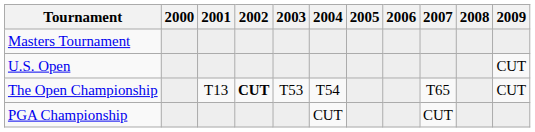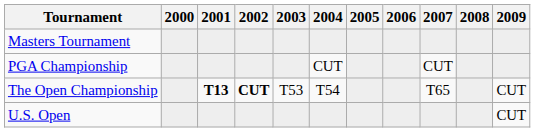 <table class="wikitable" style="font-size:95%;text-align:center;">
 <tr>
 <th>Tournament</th>
 <th>2000</th>
 <th>2001</th>
 <th>2002</th>
 <th>2003</th>
 <th>2004</th>
 <th>2005</th>
 <th>2006</th>
 <th>2007</th>
 <th>2008</th>
 <th>2009</th>
 </tr>
 <tr>
 <td align=left><a href='#'>Masters Tournament</a></td>
 <td style="background:#eeeeee;"></td>
 <td style="background:#eeeeee;"></td>
 <td style="background:#eeeeee;"></td>
 <td style="background:#eeeeee;"></td>
 <td style="background:#eeeeee;"></td>
 <td style="background:#eeeeee;"></td>
 <td style="background:#eeeeee;"></td>
 <td style="background:#eeeeee;"></td>
 <td style="background:#eeeeee;"></td>
 <td style="background:#eeeeee;"></td>
 </tr>
 <tr>
+<td align=left><a href='#'>PGA Championship</a></td>
+<td style="background:#eeeeee;"></td>
+<td style="background:#eeeeee;"></td>
+<td style="background:#eeeeee;"></td>
+<td style="background:#eeeeee;"></td>
+<td>CUT</td>
+<td style="background:#eeeeee;"></td>
+<td style="background:#eeeeee;"></td>
+<td>CUT</td>
+<td style="background:#eeeeee;"></td>
+<td style="background:#eeeeee;"></td>
+</tr>
+<tr>
+<td align=left><a href='#'>The Open Championship</a></td>
+<td style="background:#eeeeee;"></td>
+<td><strong>T13</strong></td>
+<td><strong>CUT</strong></td>
+<td>T53</td>
+<td>T54</td>
+<td style="background:#eeeeee;"></td>
+<td style="background:#eeeeee;"></td>
+<td>T65</td>
+<td style="background:#eeeeee;"></td>
+<td>CUT</td>
+</tr>
+<tr>
 <td align=left><a href='#'>U.S. Open</a></td>
 <td style="background:#eeeeee;"></td>
 <td style="background:#eeeeee;"></td>
 <td style="background:#eeeeee;"></td>
 <td style="background:#eeeeee;"></td>
 <td style="background:#eeeeee;"></td>
 <td style="background:#eeeeee;"></td>
 <td style="background:#eeeeee;"></td>
 <td style="background:#eeeeee;"></td>
 <td style="background:#eeeeee;"></td>
 <td>CUT</td>
 </tr>
-<tr>
-<td align=left><a href='#'>The Open Championship</a></td>
-<td style="background:#eeeeee;"></td>
-<td>T13</td>
-<td><strong>CUT</strong></td>
-<td>T53</td>
-<td>T54</td>
-<td style="background:#eeeeee;"></td>
-<td style="background:#eeeeee;"></td>
-<td>T65</td>
-<td style="background:#eeeeee;"></td>
-<td>CUT</td>
-</tr>
-<tr>
-<td align=left><a href='#'>PGA Championship</a></td>
-<td style="background:#eeeeee;"></td>
-<td style="background:#eeeeee;"></td>
-<td style="background:#eeeeee;"></td>
-<td style="background:#eeeeee;"></td>
-<td>CUT</td>
-<td style="background:#eeeeee;"></td>
-<td style="background:#eeeeee;"></td>
-<td>CUT</td>
-<td style="background:#eeeeee;"></td>
-<td style="background:#eeeeee;"></td>
-</tr>
 </table>
